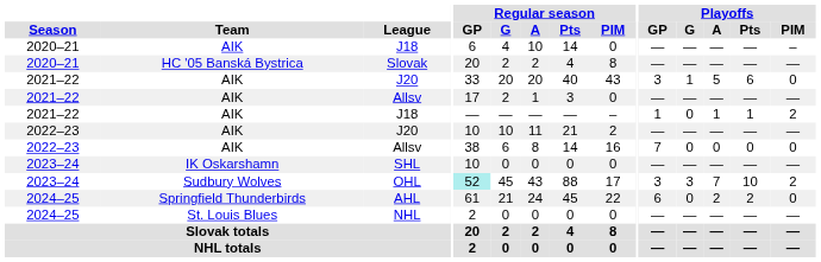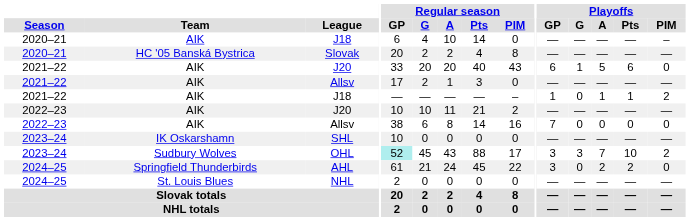 <table border="0" cellpadding="1" cellspacing="0" style="text-align:center; width:60em">
 <tr bgcolor="#e0e0e0">
 <th colspan="3" bgcolor="#ffffff"></th>
 <th rowspan="99" bgcolor="#ffffff"></th>
 <th colspan="5"><a href='#'>Regular season</a></th>
 <th rowspan="99" bgcolor="#ffffff"></th>
 <th colspan="5"><a href='#'>Playoffs</a></th>
 </tr>
 <tr bgcolor="#e0e0e0">
 <th><a href='#'>Season</a></th>
 <th>Team</th>
 <th>League</th>
 <th>GP</th>
 <th><a href='#'>G</a></th>
 <th><a href='#'>A</a></th>
 <th><a href='#'>Pts</a></th>
 <th><a href='#'>PIM</a></th>
 <th>GP</th>
 <th>G</th>
 <th>A</th>
 <th>Pts</th>
 <th>PIM</th>
 </tr>
 <tr>
 <td>2020–21</td>
 <td><a href='#'>AIK</a></td>
 <td><a href='#'>J18</a></td>
 <td>6</td>
 <td>4</td>
 <td>10</td>
 <td>14</td>
 <td>0</td>
 <td>—</td>
 <td>—</td>
 <td>—</td>
 <td>—</td>
 <td>–</td>
 </tr>
 <tr style="background:#f0f0f0;">
 <td><a href='#'>2020–21</a></td>
 <td><a href='#'>HC '05 Banská Bystrica</a></td>
 <td><a href='#'>Slovak</a></td>
 <td>20</td>
 <td>2</td>
 <td>2</td>
 <td>4</td>
 <td>8</td>
 <td>—</td>
 <td>—</td>
 <td>—</td>
 <td>—</td>
 <td>—</td>
 </tr>
 <tr>
 <td>2021–22</td>
 <td>AIK</td>
 <td><a href='#'>J20</a></td>
 <td>33</td>
 <td>20</td>
 <td>20</td>
 <td>40</td>
 <td>43</td>
-<td>3</td>
+<td>6</td>
 <td>1</td>
 <td>5</td>
 <td>6</td>
 <td>0</td>
 </tr>
 <tr style="background:#f0f0f0;">
 <td><a href='#'>2021–22</a></td>
 <td>AIK</td>
 <td><a href='#'>Allsv</a></td>
 <td>17</td>
 <td>2</td>
 <td>1</td>
 <td>3</td>
 <td>0</td>
 <td>—</td>
 <td>—</td>
 <td>—</td>
 <td>—</td>
 <td>—</td>
 </tr>
 <tr>
 <td>2021–22</td>
 <td>AIK</td>
 <td>J18</td>
 <td>—</td>
 <td>—</td>
 <td>—</td>
 <td>—</td>
 <td>–</td>
 <td>1</td>
 <td>0</td>
 <td>1</td>
 <td>1</td>
 <td>2</td>
 </tr>
 <tr style="background:#f0f0f0;">
 <td>2022–23</td>
 <td>AIK</td>
 <td>J20</td>
 <td>10</td>
 <td>10</td>
 <td>11</td>
 <td>21</td>
 <td>2</td>
 <td>—</td>
 <td>—</td>
 <td>—</td>
 <td>—</td>
 <td>—</td>
 </tr>
 <tr>
 <td><a href='#'>2022–23</a></td>
 <td>AIK</td>
 <td>Allsv</td>
 <td>38</td>
 <td>6</td>
 <td>8</td>
 <td>14</td>
 <td>16</td>
 <td>7</td>
 <td>0</td>
 <td>0</td>
 <td>0</td>
 <td>0</td>
 </tr>
 <tr style="background:#f0f0f0;">
 <td><a href='#'>2023–24</a></td>
 <td><a href='#'>IK Oskarshamn</a></td>
 <td><a href='#'>SHL</a></td>
 <td>10</td>
 <td>0</td>
 <td>0</td>
 <td>0</td>
 <td>0</td>
 <td>—</td>
 <td>—</td>
 <td>—</td>
 <td>—</td>
 <td>—</td>
 </tr>
 <tr>
 <td><a href='#'>2023–24</a></td>
 <td><a href='#'>Sudbury Wolves</a></td>
 <td><a href='#'>OHL</a></td>
 <td style="background: paleturquoise;">52</td>
 <td>45</td>
 <td>43</td>
 <td>88</td>
 <td>17</td>
 <td>3</td>
 <td>3</td>
 <td>7</td>
 <td>10</td>
 <td>2</td>
 </tr>
 <tr style="background:#f0f0f0;">
 <td><a href='#'>2024–25</a></td>
 <td><a href='#'>Springfield Thunderbirds</a></td>
 <td><a href='#'>AHL</a></td>
 <td>61</td>
 <td>21</td>
 <td>24</td>
 <td>45</td>
 <td>22</td>
-<td>6</td>
+<td>3</td>
 <td>0</td>
 <td>2</td>
 <td>2</td>
 <td>0</td>
 </tr>
 <tr>
 <td><a href='#'>2024–25</a></td>
 <td><a href='#'>St. Louis Blues</a></td>
 <td><a href='#'>NHL</a></td>
 <td>2</td>
 <td>0</td>
 <td>0</td>
 <td>0</td>
 <td>0</td>
 <td>—</td>
 <td>—</td>
 <td>—</td>
 <td>—</td>
 <td>—</td>
 </tr>
 <tr style="background:#e0e0e0;">
 <th colspan="3">Slovak totals</th>
 <th>20</th>
 <th>2</th>
 <th>2</th>
 <th>4</th>
 <th>8</th>
 <th>—</th>
 <th>—</th>
 <th>—</th>
 <th>—</th>
 <th>—</th>
 </tr>
 <tr style="background:#e0e0e0;">
 <th colspan="3">NHL totals</th>
 <th>2</th>
 <th>0</th>
 <th>0</th>
 <th>0</th>
 <th>0</th>
 <th>—</th>
 <th>—</th>
 <th>—</th>
 <th>—</th>
 <th>—</th>
 </tr>
 </table>
